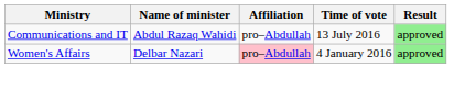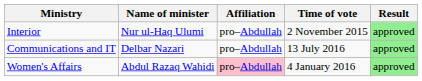 <table class="wikitable sortable">
 <tr>
 <th><strong>Ministry</strong></th>
 <th><strong>Name of minister</strong></th>
 <th><strong>Affiliation</strong></th>
 <th><strong>Time of vote</strong></th>
 <th><strong>Result</strong></th>
 </tr>
 <tr>
+<td><a href='#'>Interior</a></td>
+<td><a href='#'>Nur ul-Haq Ulumi</a></td>
+<td>pro–<a href='#'>Abdullah</a></td>
+<td>2 November 2015</td>
+<td bgcolor=#90EE90>approved</td>
+</tr>
+<tr>
 <td><a href='#'>Communications and IT</a></td>
-<td><a href='#'>Abdul Razaq Wahidi</a></td>
+<td><a href='#'>Delbar Nazari</a></td>
 <td>pro–<a href='#'>Abdullah</a></td>
 <td>13 July 2016</td>
 <td bgcolor=#90EE90>approved</td>
 </tr>
 <tr>
 <td><a href='#'>Women's Affairs</a></td>
-<td><a href='#'>Delbar Nazari</a></td>
+<td><a href='#'>Abdul Razaq Wahidi</a></td>
 <td style="background: pink;">pro–<a href='#'>Abdullah</a></td>
 <td>4 January 2016</td>
 <td bgcolor=#90EE90>approved</td>
 </tr>
 </table>
